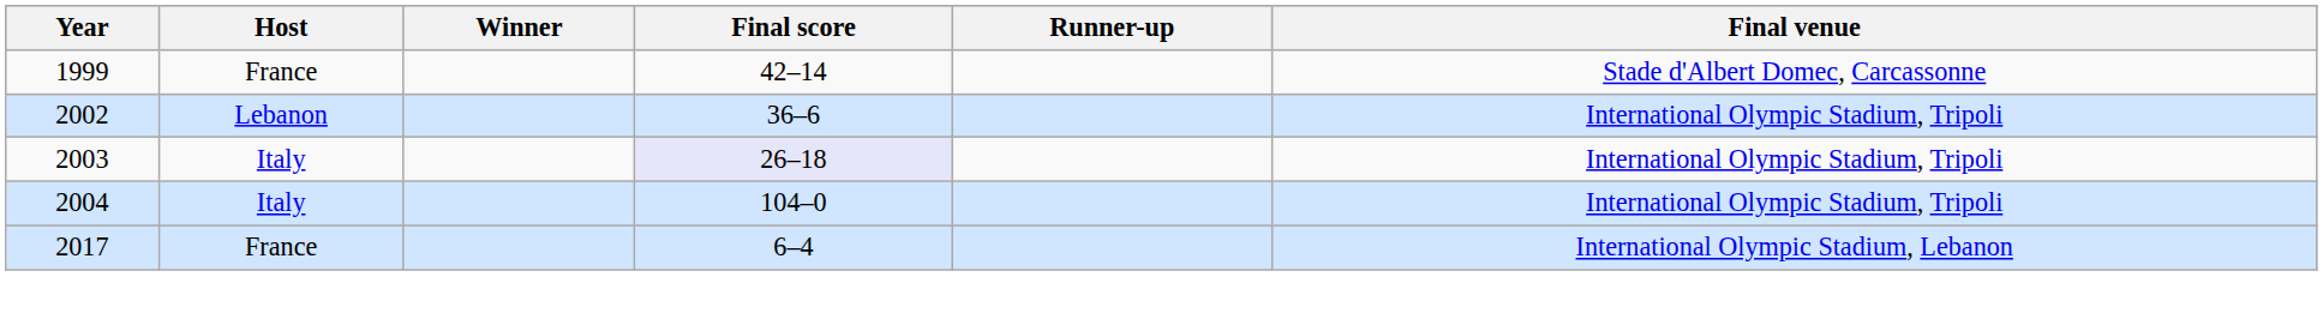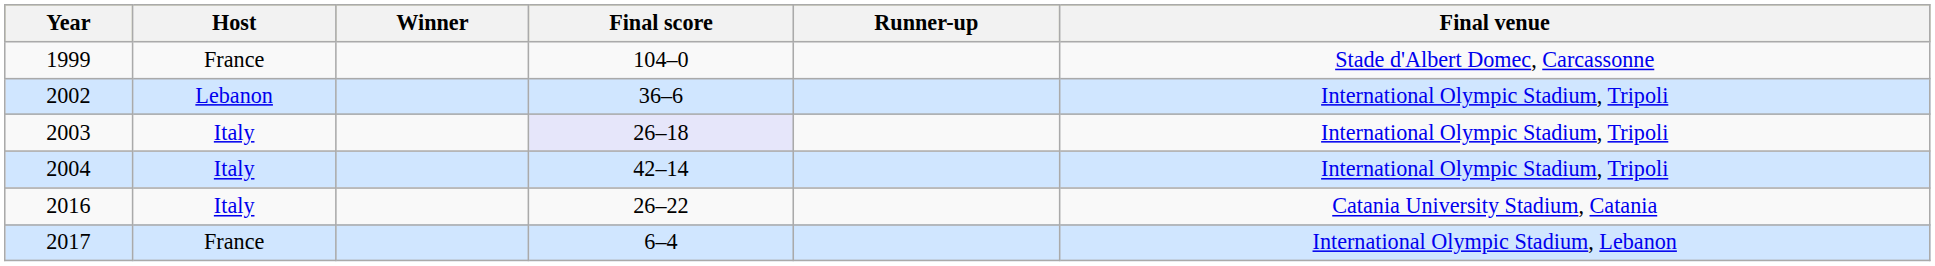 <table class="wikitable" style="font-size:90%; width: 99%; text-align: center;">
 <tr bgcolor=#bdb76b>
 <th>Year</th>
 <th>Host</th>
 <th>Winner</th>
 <th>Final score</th>
 <th>Runner-up</th>
 <th>Final venue</th>
 </tr>
 <tr>
 <td>1999</td>
 <td>France</td>
 <td></td>
-<td>42–14</td>
+<td>104–0</td>
 <td></td>
 <td><a href='#'>Stade d'Albert Domec</a>, <a href='#'>Carcassonne</a></td>
 </tr>
 <tr style="background: #D0E6FF;">
 <td>2002</td>
 <td><a href='#'>Lebanon</a></td>
 <td></td>
 <td>36–6</td>
 <td></td>
 <td><a href='#'>International Olympic Stadium</a>, <a href='#'>Tripoli</a></td>
 </tr>
 <tr>
 <td>2003</td>
 <td><a href='#'>Italy</a></td>
 <td></td>
 <td style="background: lavender;">26–18</td>
 <td></td>
 <td><a href='#'>International Olympic Stadium</a>, <a href='#'>Tripoli</a></td>
 </tr>
 <tr style="background: #D0E6FF;">
 <td>2004</td>
 <td><a href='#'>Italy</a></td>
 <td></td>
-<td>104–0</td>
+<td>42–14</td>
 <td></td>
 <td><a href='#'>International Olympic Stadium</a>, <a href='#'>Tripoli</a></td>
+</tr>
+<tr>
+<td>2016</td>
+<td><a href='#'>Italy</a></td>
+<td></td>
+<td>26–22</td>
+<td></td>
+<td><a href='#'>Catania University Stadium</a>, <a href='#'>Catania</a></td>
 </tr>
 <tr style="background: #D0E6FF;">
 <td>2017</td>
 <td>France</td>
 <td></td>
 <td>6–4</td>
 <td></td>
 <td><a href='#'>International Olympic Stadium</a>, <a href='#'>Lebanon</a></td>
 </tr>
 </table>
